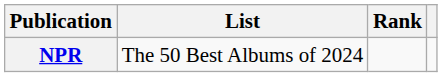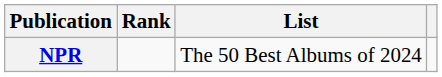 <table class="wikitable sortable plainrowheaders">
 <tr>
 <th scope="col">Publication</th>
+<th scope="col">Rank</th>
 <th scope="col">List</th>
-<th scope="col">Rank</th>
 <th scope="col"></th>
 </tr>
 <tr>
 <th scope="row"><a href='#'>NPR</a></th>
+<td></td>
 <td>The 50 Best Albums of 2024</td>
-<td></td>
 <td style="text-align: center;"></td>
 </tr>
 </table>
